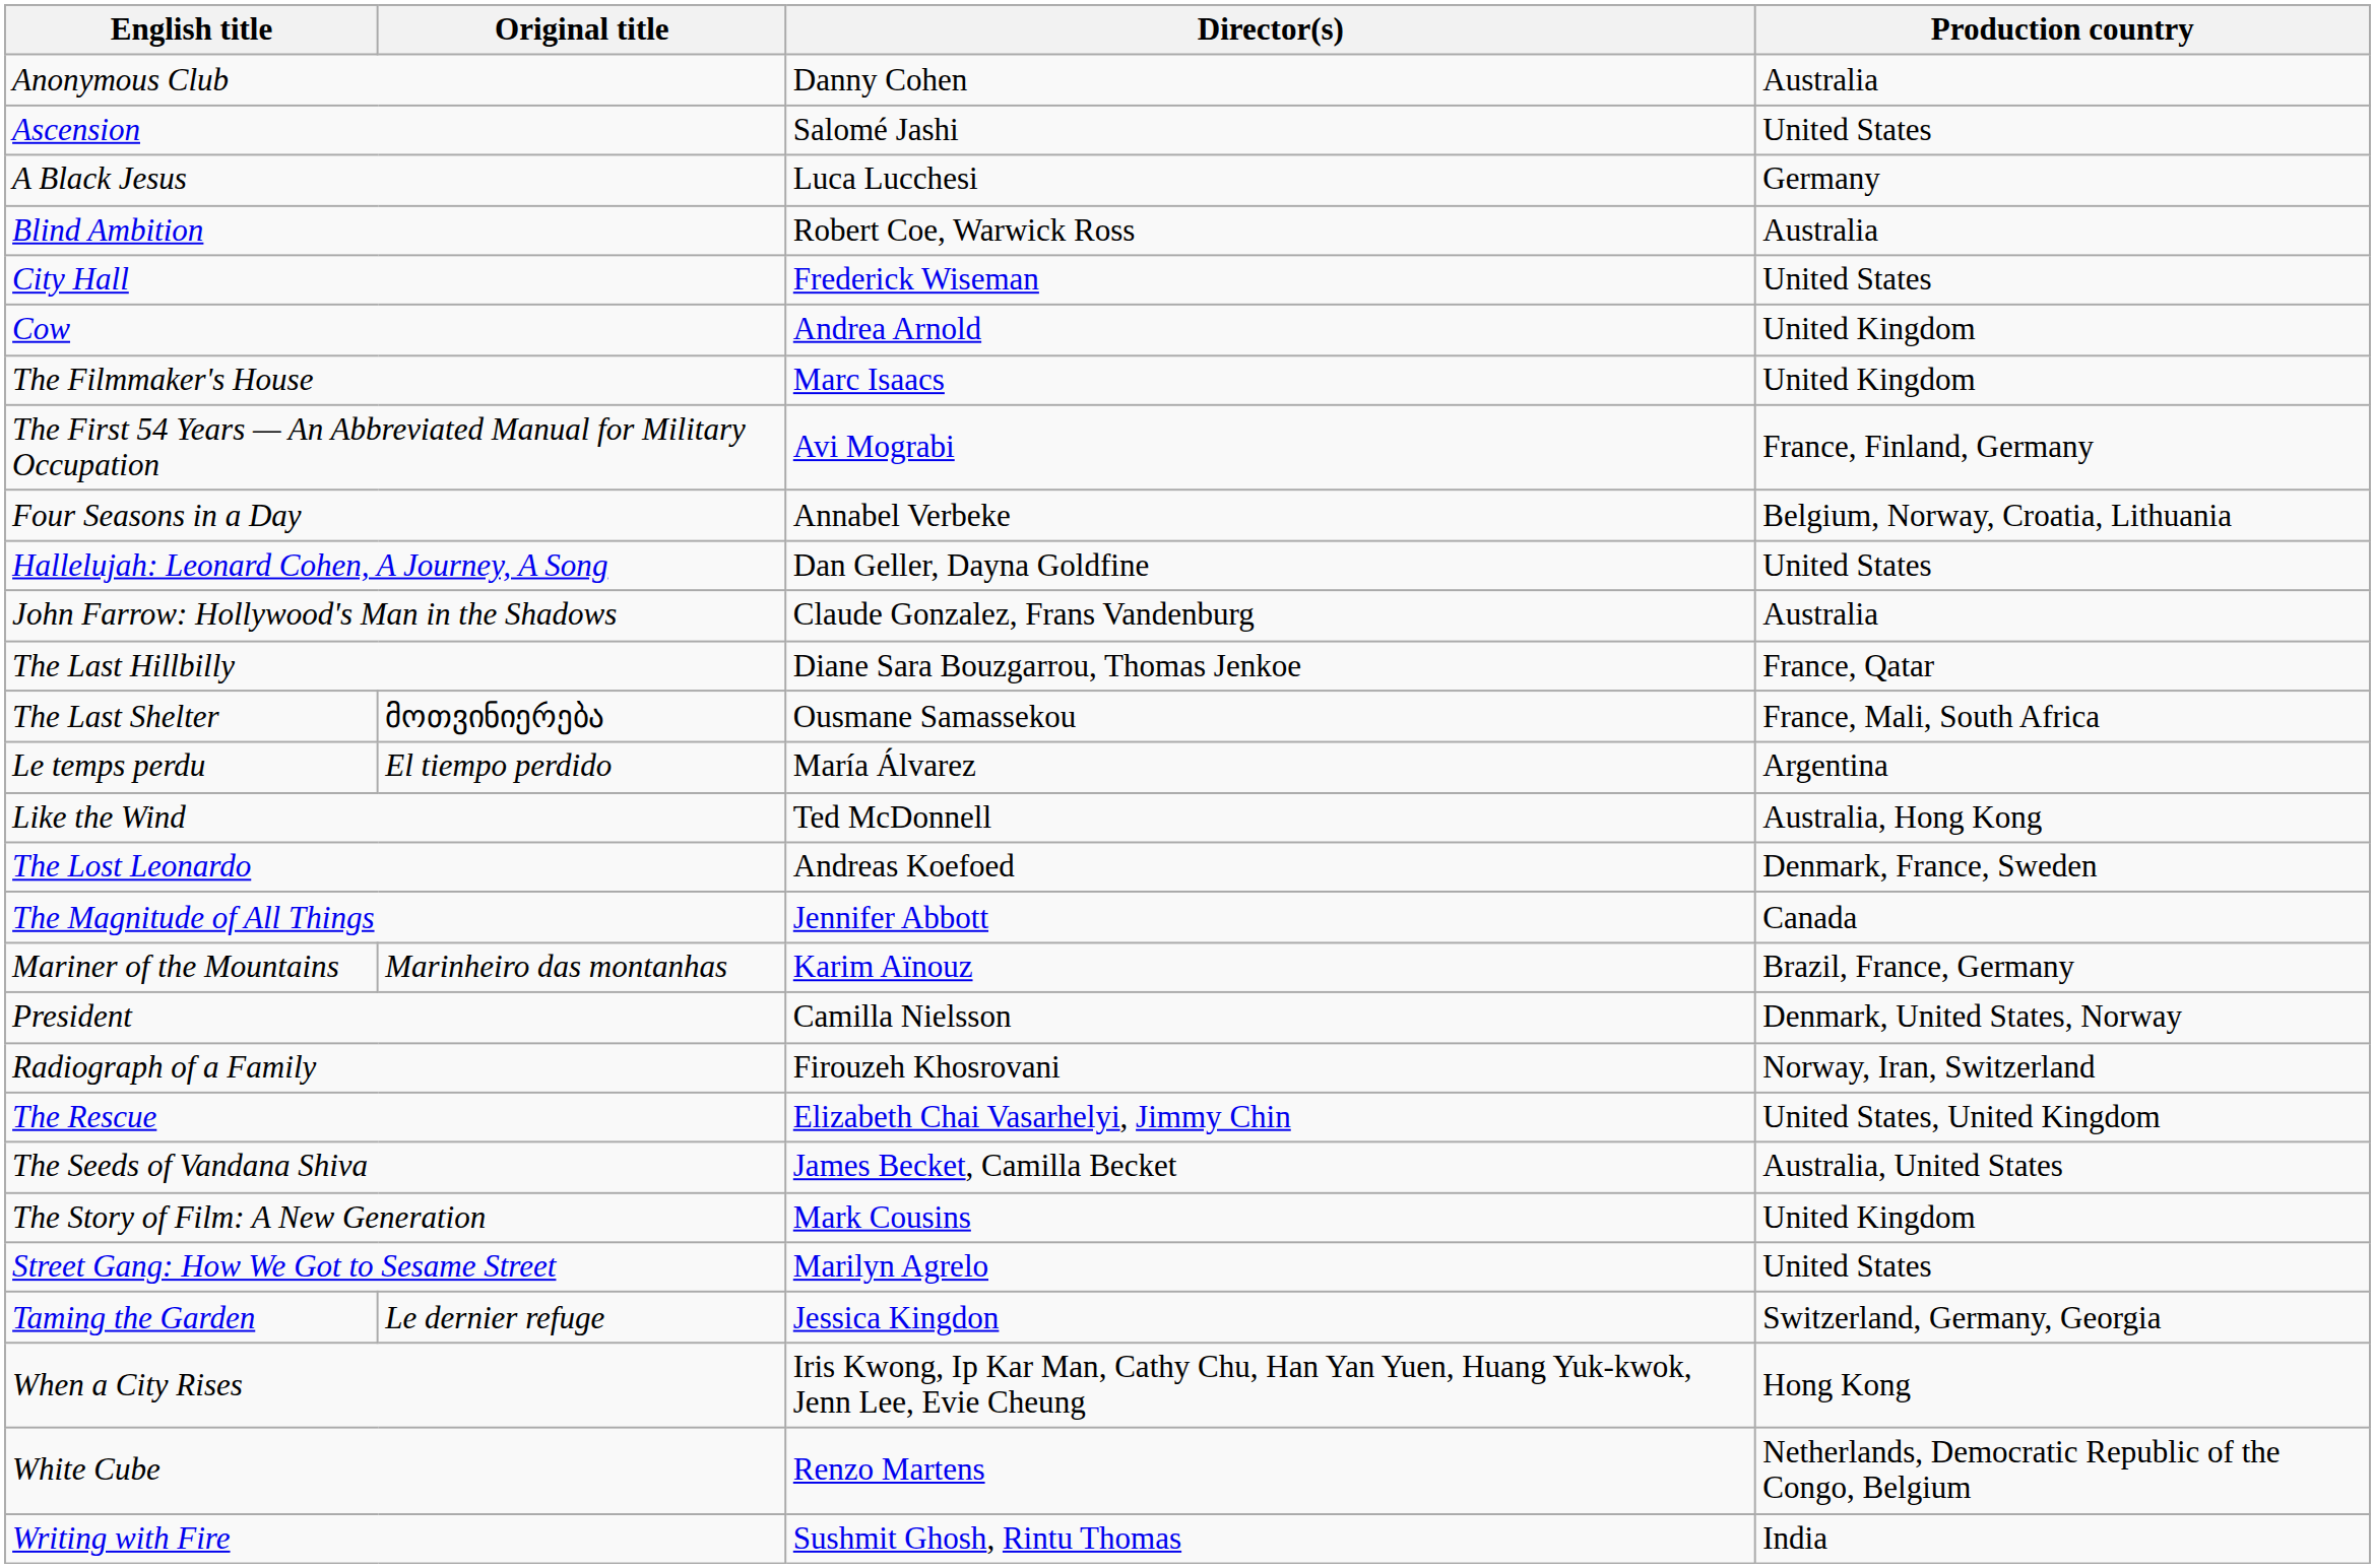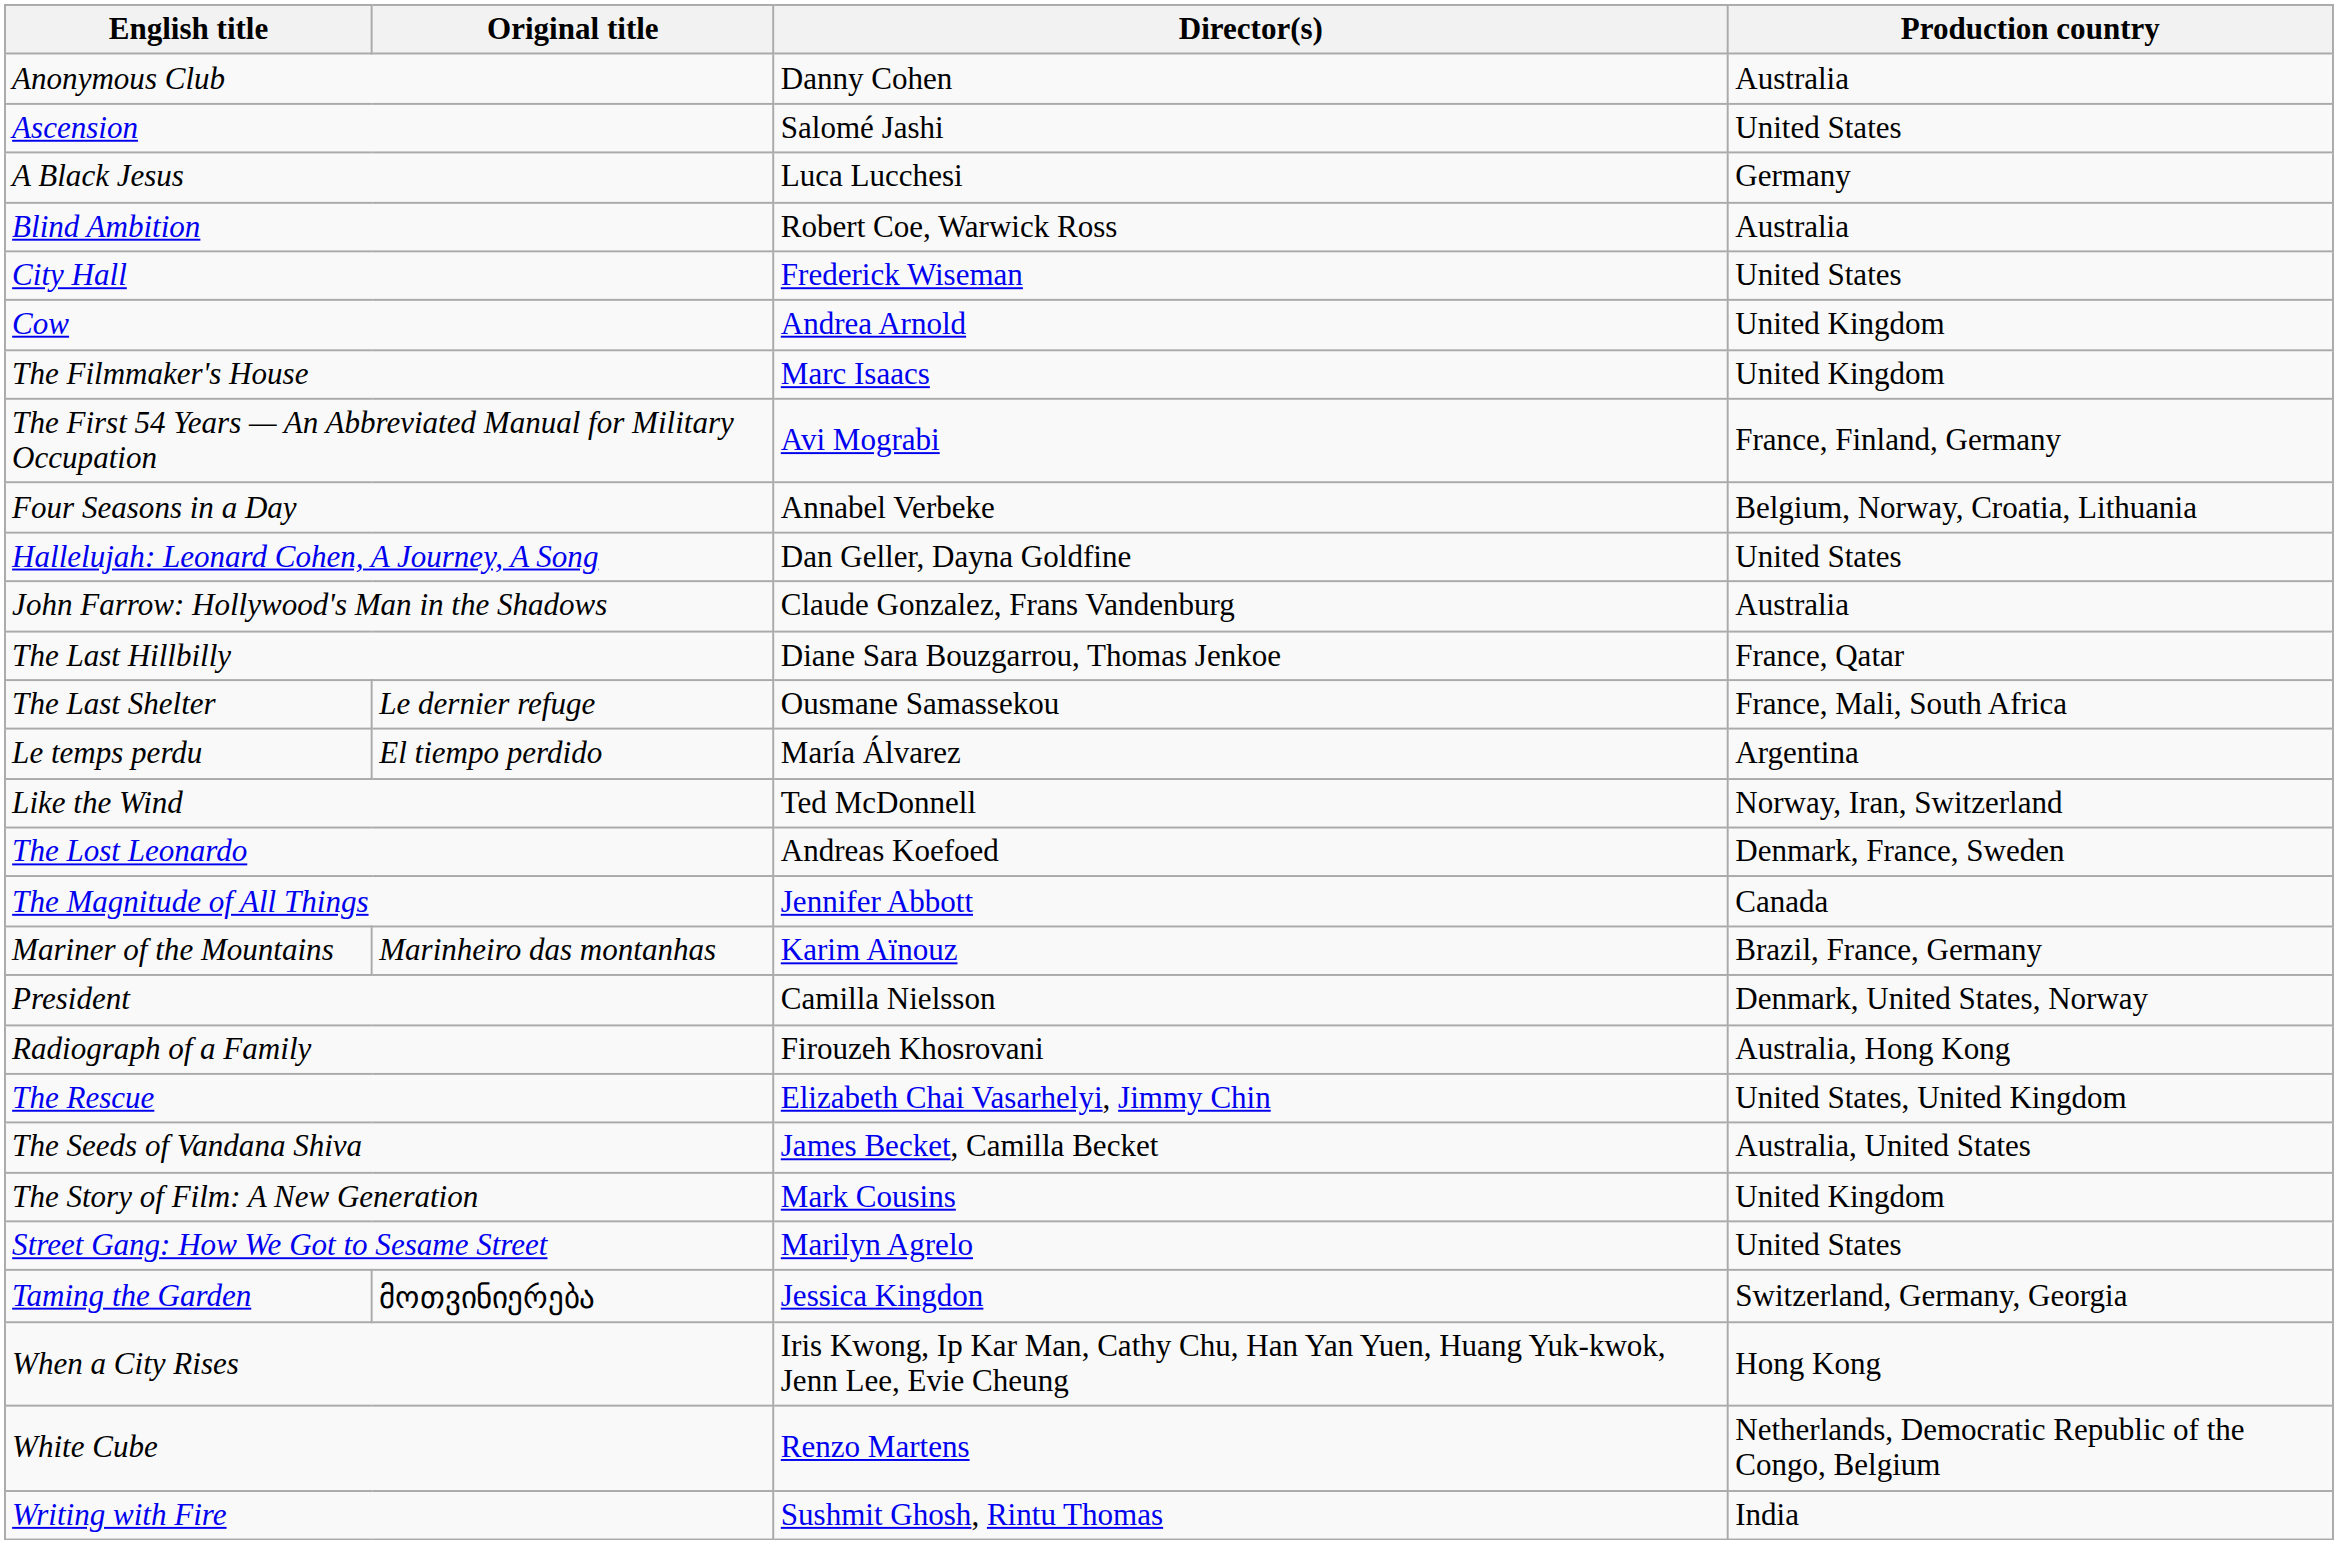 <table class="wikitable" style="width:95%; margin-bottom:2px">
 <tr>
 <th>English title</th>
 <th>Original title</th>
 <th>Director(s)</th>
 <th>Production country</th>
 </tr>
 <tr>
 <td colspan="2"><em>Anonymous Club</em></td>
 <td>Danny Cohen</td>
 <td>Australia</td>
 </tr>
 <tr>
 <td colspan="2"><em><a href='#'>Ascension</a></em></td>
 <td>Salomé Jashi</td>
 <td>United States</td>
 </tr>
 <tr>
 <td colspan="2"><em>A Black Jesus</em></td>
 <td>Luca Lucchesi</td>
 <td>Germany</td>
 </tr>
 <tr>
 <td colspan="2"><em><a href='#'>Blind Ambition</a></em></td>
 <td>Robert Coe, Warwick Ross</td>
 <td>Australia</td>
 </tr>
 <tr>
 <td colspan="2"><em><a href='#'>City Hall</a></em></td>
 <td><a href='#'>Frederick Wiseman</a></td>
 <td>United States</td>
 </tr>
 <tr>
 <td colspan="2"><em><a href='#'>Cow</a></em></td>
 <td><a href='#'>Andrea Arnold</a></td>
 <td>United Kingdom</td>
 </tr>
 <tr>
 <td colspan="2"><em>The Filmmaker's House</em></td>
 <td><a href='#'>Marc Isaacs</a></td>
 <td>United Kingdom</td>
 </tr>
 <tr>
 <td colspan="2"><em>The First 54 Years — An Abbreviated Manual for Military Occupation</em></td>
 <td><a href='#'>Avi Mograbi</a></td>
 <td>France, Finland, Germany</td>
 </tr>
 <tr>
 <td colspan="2"><em>Four Seasons in a Day</em></td>
 <td>Annabel Verbeke</td>
 <td>Belgium, Norway, Croatia, Lithuania</td>
 </tr>
 <tr>
 <td colspan="2"><em><a href='#'>Hallelujah: Leonard Cohen, A Journey, A Song</a></em></td>
 <td>Dan Geller, Dayna Goldfine</td>
 <td>United States</td>
 </tr>
 <tr>
 <td colspan="2"><em>John Farrow: Hollywood's Man in the Shadows</em></td>
 <td>Claude Gonzalez, Frans Vandenburg</td>
 <td>Australia</td>
 </tr>
 <tr>
 <td colspan="2"><em>The Last Hillbilly</em></td>
 <td>Diane Sara Bouzgarrou, Thomas Jenkoe</td>
 <td>France, Qatar</td>
 </tr>
 <tr>
 <td><em>The Last Shelter</em></td>
-<td>მოთვინიერება</td>
+<td><em>Le dernier refuge</em></td>
 <td>Ousmane Samassekou</td>
 <td>France, Mali, South Africa</td>
 </tr>
 <tr>
 <td><em>Le temps perdu</em></td>
 <td><em>El tiempo perdido</em></td>
 <td>María Álvarez</td>
 <td>Argentina</td>
 </tr>
 <tr>
 <td colspan="2"><em>Like the Wind</em></td>
 <td>Ted McDonnell</td>
-<td>Australia, Hong Kong</td>
+<td>Norway, Iran, Switzerland</td>
 </tr>
 <tr>
 <td colspan="2"><em><a href='#'>The Lost Leonardo</a></em></td>
 <td>Andreas Koefoed</td>
 <td>Denmark, France, Sweden</td>
 </tr>
 <tr>
 <td colspan="2"><em><a href='#'>The Magnitude of All Things</a></em></td>
 <td><a href='#'>Jennifer Abbott</a></td>
 <td>Canada</td>
 </tr>
 <tr>
 <td><em>Mariner of the Mountains</em></td>
 <td><em>Marinheiro das montanhas</em></td>
 <td><a href='#'>Karim Aïnouz</a></td>
 <td>Brazil, France, Germany</td>
 </tr>
 <tr>
 <td colspan="2"><em>President</em></td>
 <td>Camilla Nielsson</td>
 <td>Denmark, United States, Norway</td>
 </tr>
 <tr>
 <td colspan="2"><em>Radiograph of a Family</em></td>
 <td>Firouzeh Khosrovani</td>
-<td>Norway, Iran, Switzerland</td>
+<td>Australia, Hong Kong</td>
 </tr>
 <tr>
 <td colspan="2"><em><a href='#'>The Rescue</a></em></td>
 <td><a href='#'>Elizabeth Chai Vasarhelyi</a>, <a href='#'>Jimmy Chin</a></td>
 <td>United States, United Kingdom</td>
 </tr>
 <tr>
 <td colspan="2"><em>The Seeds of Vandana Shiva</em></td>
 <td><a href='#'>James Becket</a>, Camilla Becket</td>
 <td>Australia, United States</td>
 </tr>
 <tr>
 <td colspan="2"><em>The Story of Film: A New Generation</em></td>
 <td><a href='#'>Mark Cousins</a></td>
 <td>United Kingdom</td>
 </tr>
 <tr>
 <td colspan="2"><em><a href='#'>Street Gang: How We Got to Sesame Street</a></em></td>
 <td><a href='#'>Marilyn Agrelo</a></td>
 <td>United States</td>
 </tr>
 <tr>
 <td><em><a href='#'>Taming the Garden</a></em></td>
-<td><em>Le dernier refuge</em></td>
+<td>მოთვინიერება</td>
 <td><a href='#'>Jessica Kingdon</a></td>
 <td>Switzerland, Germany, Georgia</td>
 </tr>
 <tr>
 <td colspan="2"><em>When a City Rises</em></td>
 <td>Iris Kwong, Ip Kar Man, Cathy Chu, Han Yan Yuen, Huang Yuk-kwok, Jenn Lee, Evie Cheung</td>
 <td>Hong Kong</td>
 </tr>
 <tr>
 <td colspan="2"><em>White Cube</em></td>
 <td><a href='#'>Renzo Martens</a></td>
 <td>Netherlands, Democratic Republic of the Congo, Belgium</td>
 </tr>
 <tr>
 <td colspan="2"><em><a href='#'>Writing with Fire</a></em></td>
 <td><a href='#'>Sushmit Ghosh</a>, <a href='#'>Rintu Thomas</a></td>
 <td>India</td>
 </tr>
 </table>
